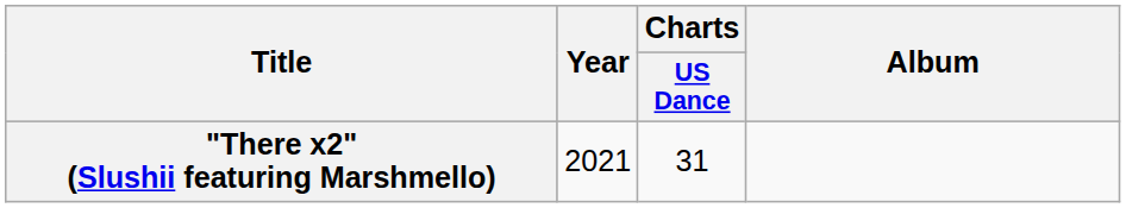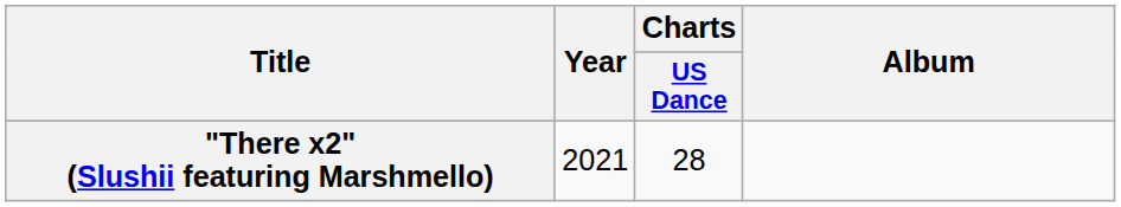 <table class="wikitable plainrowheaders" style="text-align:center;">
 <tr>
 <th scope="col" rowspan="2" style="width:18em;">Title</th>
 <th scope="col" rowspan="2">Year</th>
 <th scope="col" rowspan="1">Charts</th>
 <th scope="col" rowspan="2" style="width:12em;">Album</th>
 </tr>
 <tr>
 <th scope="col" style="width:3em;font-size:85%;"><a href='#'>US <br>Dance</a><br></th>
 </tr>
 <tr>
 <th scope="row">"There x2"<br><span>(<a href='#'>Slushii</a> featuring Marshmello)</span></th>
 <td>2021</td>
-<td>31</td>
+<td>28</td>
 <td></td>
 </tr>
 </table>
